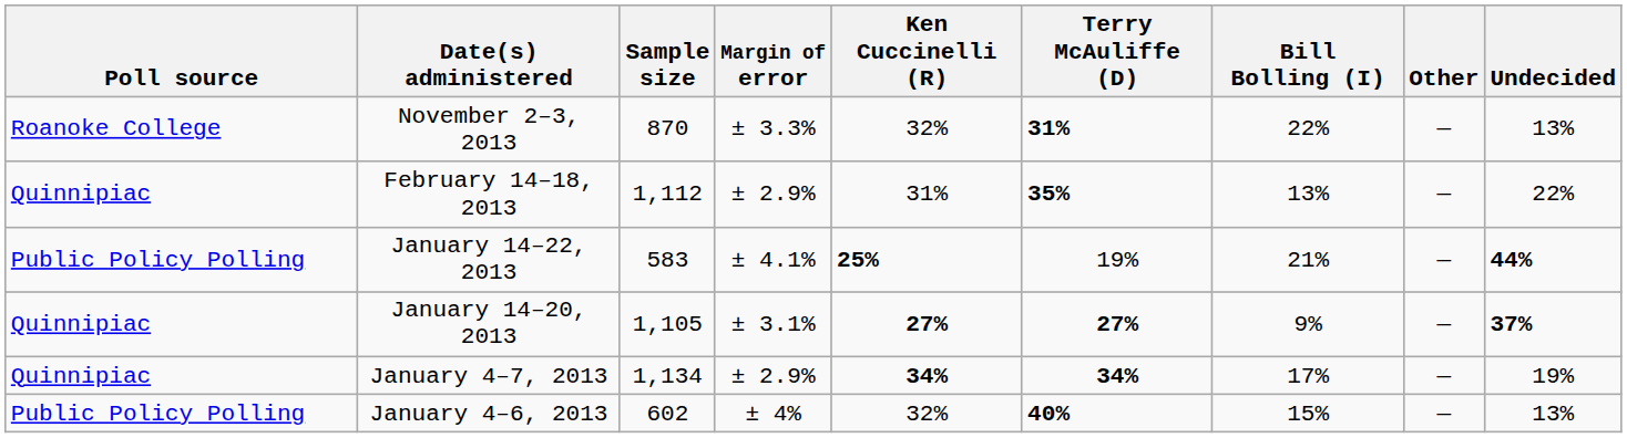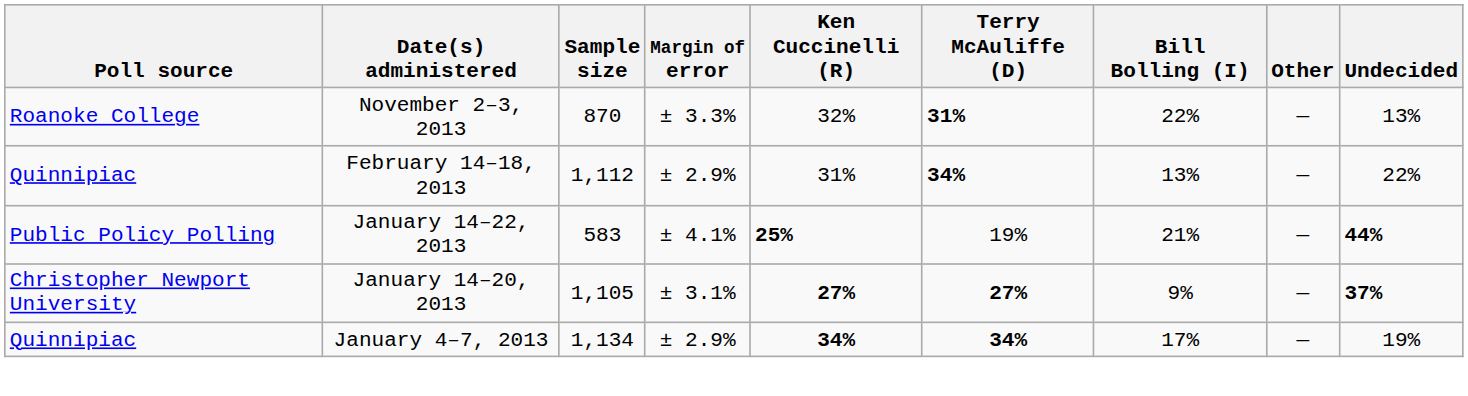 <table class="wikitable">
 <tr valign= bottom>
 <th style="width:190px;">Poll source</th>
 <th style="width:140px;">Date(s)<br>administered</th>
 <th class=small>Sample<br>size</th>
 <th><small>Margin of</small><br>error</th>
 <th style="width:100px;">Ken<br>Cuccinelli (R)</th>
 <th style="width:100px;">Terry<br>McAuliffe (D)</th>
 <th style="width:100px;">Bill<br>Bolling (I)</th>
 <th>Other</th>
 <th>Undecided</th>
 </tr>
 <tr>
 <td><a href='#'>Roanoke College</a></td>
 <td align=center>November 2–3, 2013</td>
 <td align=center>870</td>
 <td align=center>± 3.3%</td>
 <td align=center>32%</td>
 <td><strong>31%</strong></td>
 <td align=center>22%</td>
 <td align=center>—</td>
 <td align=center>13%</td>
 </tr>
 <tr>
 <td><a href='#'>Quinnipiac</a></td>
 <td align=center>February 14–18, 2013</td>
 <td align=center>1,112</td>
 <td align=center>± 2.9%</td>
 <td align=center>31%</td>
-<td><strong>35%</strong></td>
+<td><strong>34%</strong></td>
 <td align=center>13%</td>
 <td align=center>—</td>
 <td align=center>22%</td>
 </tr>
 <tr>
 <td><a href='#'>Public Policy Polling</a></td>
 <td align=center>January 14–22, 2013</td>
 <td align=center>583</td>
 <td align=center>± 4.1%</td>
 <td><strong>25%</strong></td>
 <td align=center>19%</td>
 <td align=center>21%</td>
 <td align=center>—</td>
 <td><strong>44%</strong></td>
 </tr>
 <tr>
-<td><a href='#'>Quinnipiac</a></td>
+<td><a href='#'>Christopher Newport University</a></td>
 <td align=center>January 14–20, 2013</td>
 <td align=center>1,105</td>
 <td align=center>± 3.1%</td>
 <td align=center><strong>27%</strong></td>
 <td align=center><strong>27%</strong></td>
 <td align=center>9%</td>
 <td align=center>—</td>
 <td><strong>37%</strong></td>
 </tr>
 <tr>
 <td><a href='#'>Quinnipiac</a></td>
 <td align=center>January 4–7, 2013</td>
 <td align=center>1,134</td>
 <td align=center>± 2.9%</td>
 <td align=center><strong>34%</strong></td>
 <td align=center><strong>34%</strong></td>
 <td align=center>17%</td>
 <td align=center>—</td>
 <td align=center>19%</td>
 </tr>
-<tr>
-<td><a href='#'>Public Policy Polling</a></td>
-<td align=center>January 4–6, 2013</td>
-<td align=center>602</td>
-<td align=center>± 4%</td>
-<td align=center>32%</td>
-<td><strong>40%</strong></td>
-<td align=center>15%</td>
-<td align=center>—</td>
-<td align=center>13%</td>
-</tr>
 </table>
